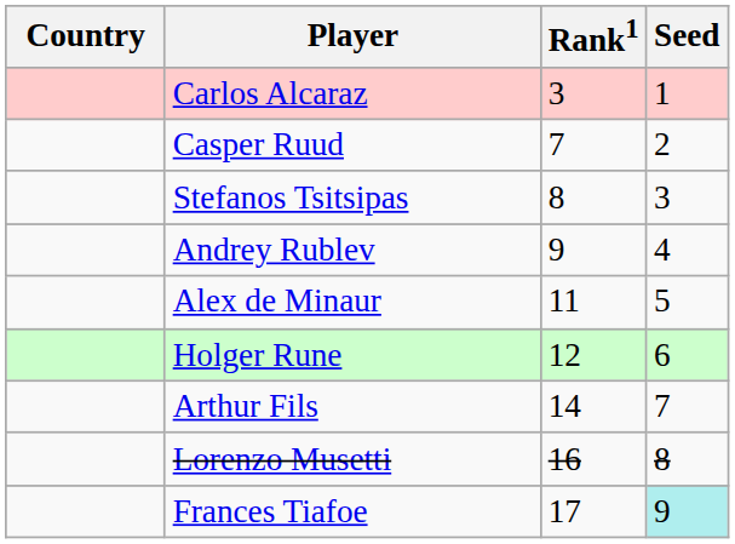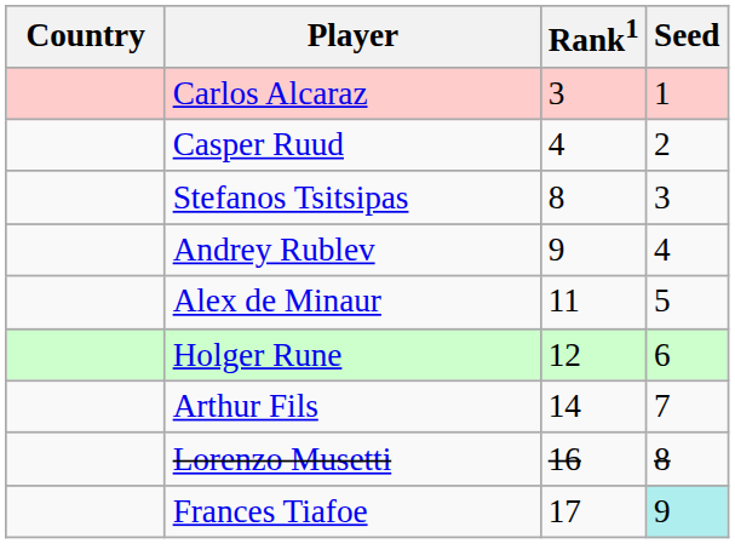 <table class=wikitable>
 <tr>
 <th width="70">Country</th>
 <th width="175">Player</th>
 <th>Rank<sup>1</sup></th>
 <th>Seed</th>
 </tr>
 <tr bgcolor=#fcc>
 <td></td>
 <td><a href='#'>Carlos Alcaraz</a></td>
 <td>3</td>
 <td>1</td>
 </tr>
 <tr>
 <td></td>
 <td><a href='#'>Casper Ruud</a></td>
-<td>7</td>
+<td>4</td>
 <td>2</td>
 </tr>
 <tr>
 <td></td>
 <td><a href='#'>Stefanos Tsitsipas</a></td>
 <td>8</td>
 <td>3</td>
 </tr>
 <tr>
 <td></td>
 <td><a href='#'>Andrey Rublev</a></td>
 <td>9</td>
 <td>4</td>
 </tr>
 <tr>
 <td></td>
 <td><a href='#'>Alex de Minaur</a></td>
 <td>11</td>
 <td>5</td>
 </tr>
 <tr bgcolor=#cfc>
 <td></td>
 <td><a href='#'>Holger Rune</a></td>
 <td>12</td>
 <td>6</td>
 </tr>
 <tr>
 <td></td>
 <td><a href='#'>Arthur Fils</a></td>
 <td>14</td>
 <td>7</td>
 </tr>
 <tr>
 <td><s></s></td>
 <td><s><a href='#'>Lorenzo Musetti</a></s></td>
 <td><s>16</s></td>
 <td><s>8</s></td>
 </tr>
 <tr>
 <td></td>
 <td><a href='#'>Frances Tiafoe</a></td>
 <td>17</td>
 <td style="background: paleturquoise;">9</td>
 </tr>
 </table>
